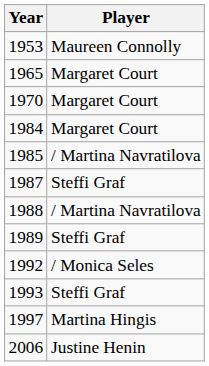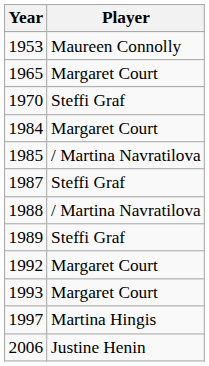 <table class="wikitable">
 <tr>
 <th>Year</th>
 <th>Player</th>
 </tr>
 <tr>
 <td>1953</td>
 <td> Maureen Connolly</td>
 </tr>
 <tr>
 <td>1965</td>
 <td> Margaret Court</td>
 </tr>
 <tr>
 <td>1970</td>
-<td> Margaret Court </td>
+<td> Steffi Graf </td>
 </tr>
 <tr>
 <td>1984</td>
 <td> Margaret Court</td>
 </tr>
 <tr>
 <td>1985</td>
 <td>/ Martina Navratilova</td>
 </tr>
 <tr>
 <td>1987</td>
 <td> Steffi Graf</td>
 </tr>
 <tr>
 <td>1988</td>
 <td>/ Martina Navratilova</td>
 </tr>
 <tr>
 <td>1989</td>
 <td> Steffi Graf </td>
 </tr>
 <tr>
 <td>1992</td>
-<td>/ Monica Seles</td>
+<td> Margaret Court </td>
 </tr>
 <tr>
 <td>1993</td>
-<td> Steffi Graf </td>
+<td> Margaret Court </td>
 </tr>
 <tr>
 <td>1997</td>
 <td> Martina Hingis</td>
 </tr>
 <tr>
 <td>2006</td>
 <td> Justine Henin</td>
 </tr>
 </table>
